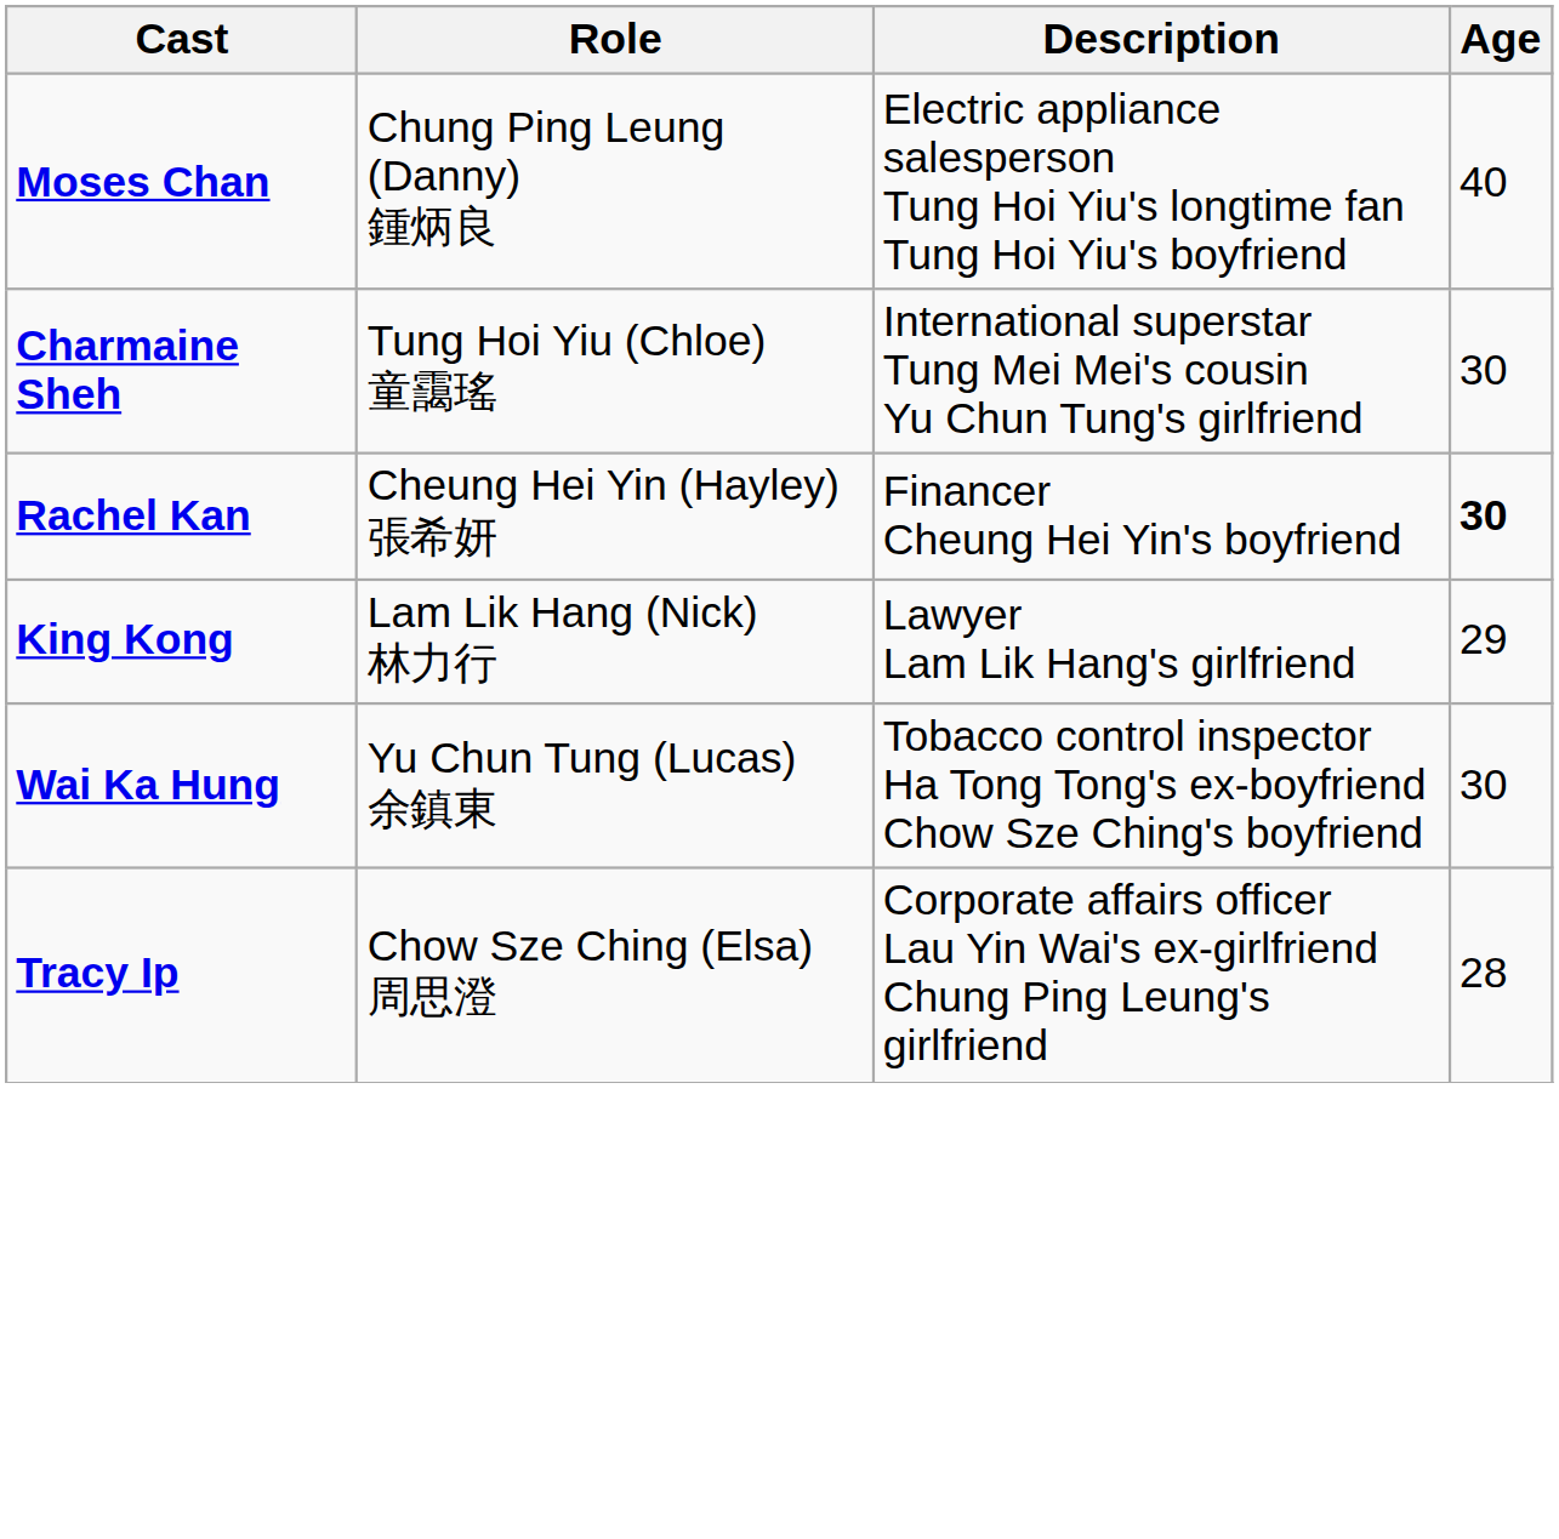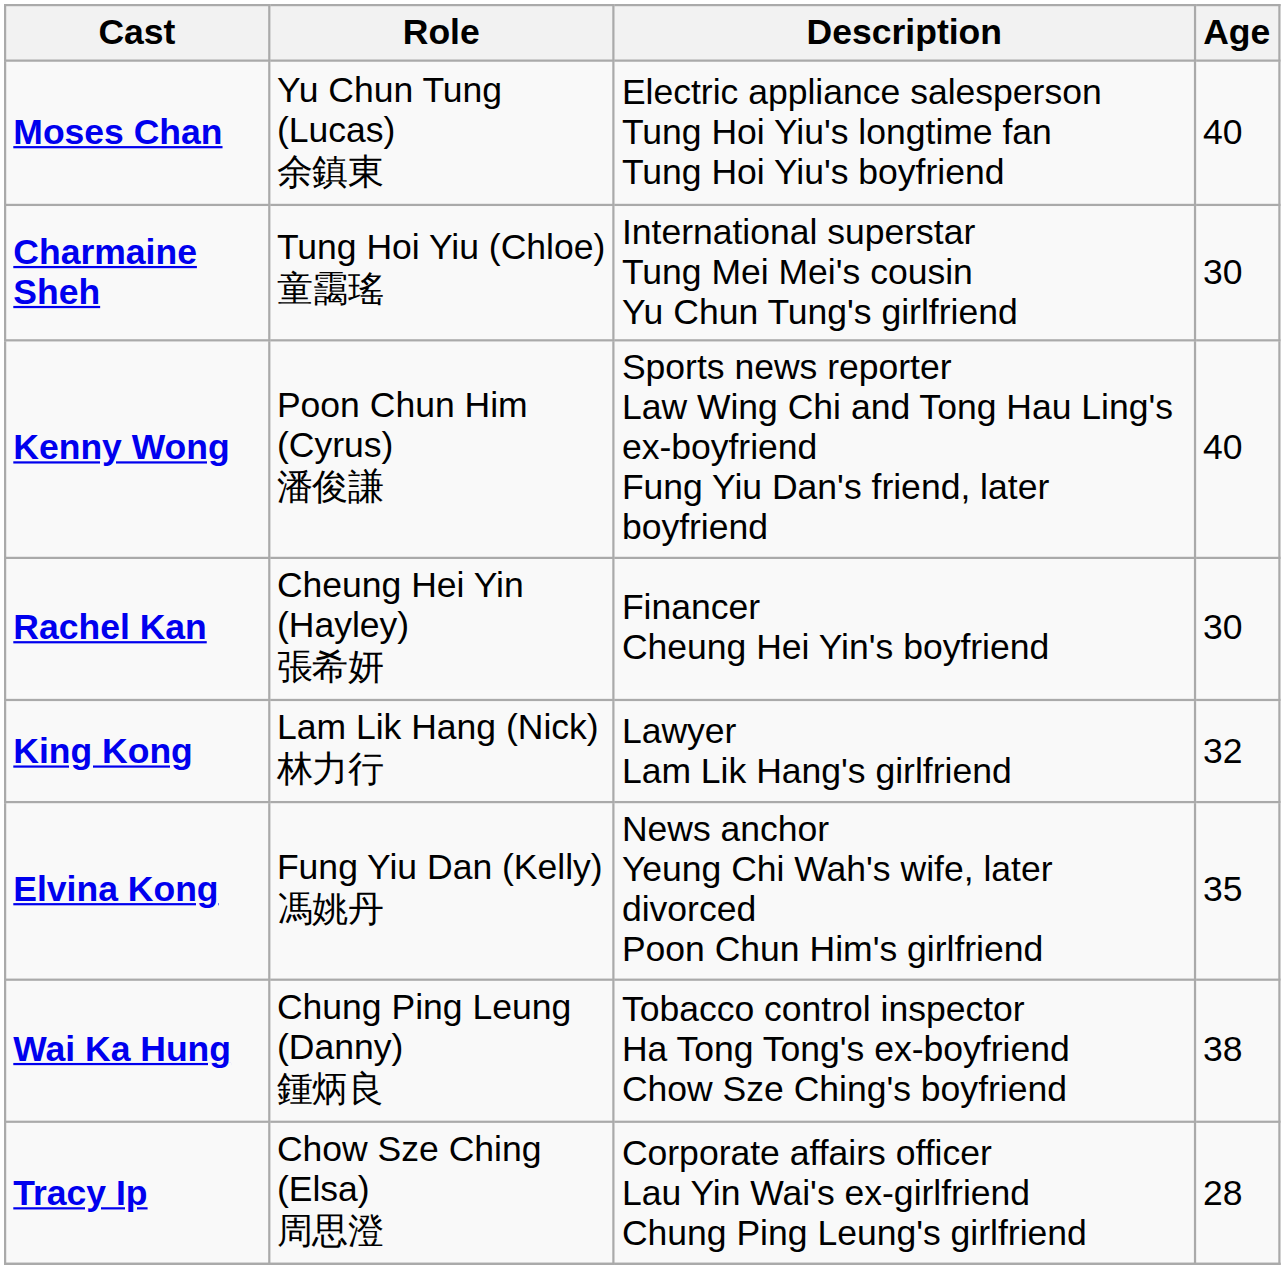 <table class="wikitable" width="65%">
 <tr>
 <th>Cast</th>
 <th>Role</th>
 <th>Description</th>
 <th>Age</th>
 </tr>
 <tr>
 <td><strong><a href='#'>Moses Chan</a></strong></td>
-<td>Chung Ping Leung (Danny)<br>鍾炳良</td>
+<td>Yu Chun Tung (Lucas)<br>余鎮東</td>
 <td>Electric appliance salesperson<br>Tung Hoi Yiu's longtime fan<br>Tung Hoi Yiu's boyfriend</td>
 <td>40</td>
 </tr>
 <tr>
 <td><strong><a href='#'>Charmaine Sheh</a></strong></td>
 <td>Tung Hoi Yiu (Chloe)<br>童靄瑤</td>
 <td>International superstar<br>Tung Mei Mei's cousin<br>Yu Chun Tung's girlfriend</td>
 <td>30</td>
 </tr>
 <tr>
+<td><strong><a href='#'>Kenny Wong</a></strong></td>
+<td>Poon Chun Him (Cyrus) <br>潘俊謙</td>
+<td>Sports news reporter<br>Law Wing Chi and Tong Hau Ling's ex-boyfriend<br>Fung Yiu Dan's friend, later boyfriend</td>
+<td>40</td>
+</tr>
+<tr>
 <td><strong><a href='#'>Rachel Kan</a></strong></td>
 <td>Cheung Hei Yin (Hayley)<br>張希妍</td>
 <td>Financer<br>Cheung Hei Yin's boyfriend</td>
-<td><strong>30</strong></td>
+<td>30</td>
 </tr>
 <tr>
 <td><strong><a href='#'>King Kong</a></strong></td>
 <td>Lam Lik Hang (Nick)<br>林力行</td>
 <td>Lawyer<br>Lam Lik Hang's girlfriend</td>
-<td>29</td>
+<td>32</td>
+</tr>
+<tr>
+<td><strong><a href='#'>Elvina Kong</a></strong></td>
+<td>Fung Yiu Dan (Kelly)<br>馮姚丹</td>
+<td>News anchor<br>Yeung Chi Wah's wife, later divorced<br>Poon Chun Him's girlfriend</td>
+<td>35</td>
 </tr>
 <tr>
 <td><strong><a href='#'>Wai Ka Hung</a></strong></td>
-<td>Yu Chun Tung (Lucas)<br>余鎮東</td>
+<td>Chung Ping Leung (Danny)<br>鍾炳良</td>
 <td>Tobacco control inspector<br>Ha Tong Tong's ex-boyfriend<br>Chow Sze Ching's boyfriend</td>
-<td>30</td>
+<td>38</td>
 </tr>
 <tr>
 <td><strong><a href='#'>Tracy Ip</a></strong></td>
 <td>Chow Sze Ching (Elsa)<br>周思澄</td>
 <td>Corporate affairs officer<br>Lau Yin Wai's ex-girlfriend<br>Chung Ping Leung's girlfriend</td>
 <td>28</td>
 </tr>
 <tr>
 </tr>
 </table>
